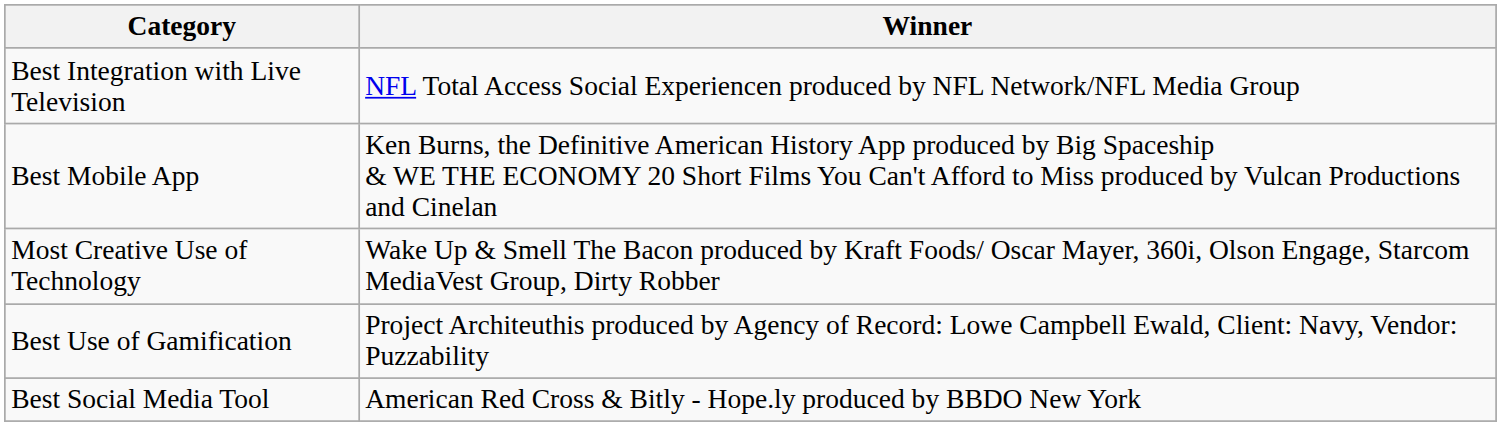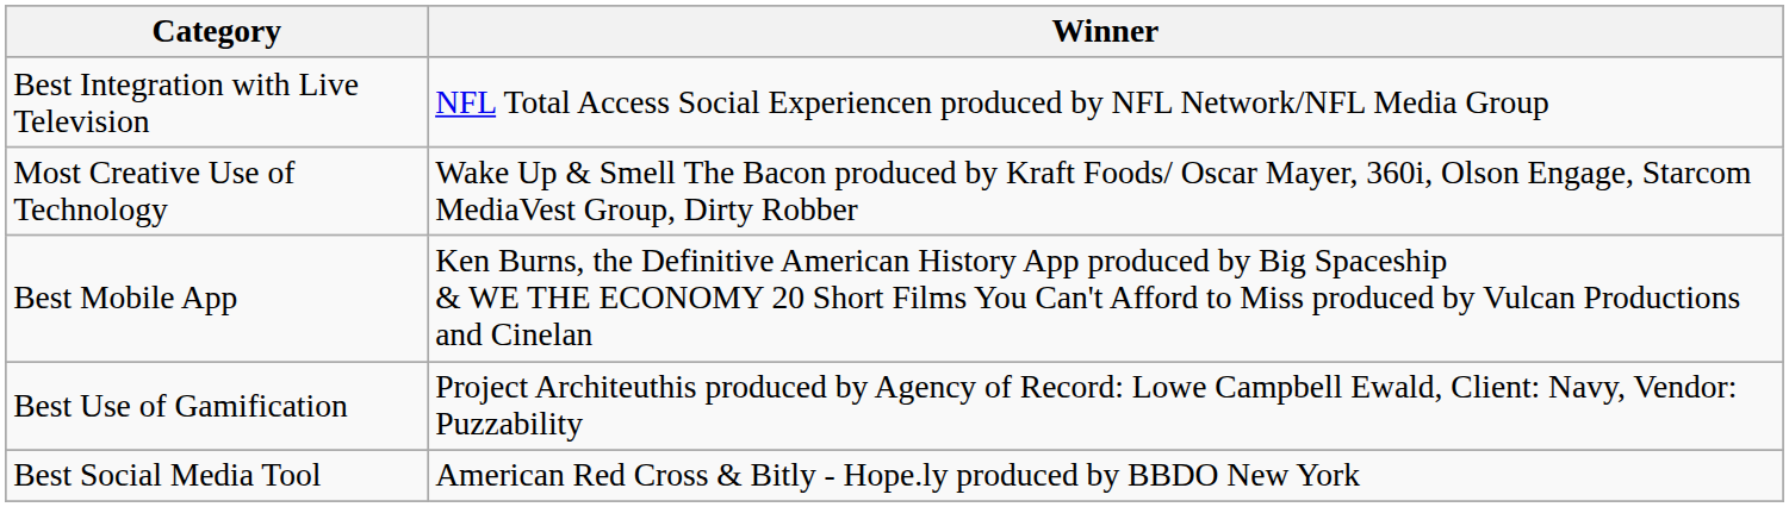 <table class="wikitable">
 <tr>
 <th>Category</th>
 <th>Winner</th>
 </tr>
 <tr>
 <td>Best Integration with Live Television</td>
 <td><a href='#'>NFL</a> Total Access Social Experiencen produced by NFL Network/NFL Media Group</td>
 </tr>
 <tr>
+<td>Most Creative Use of Technology</td>
+<td>Wake Up & Smell The Bacon produced by Kraft Foods/ Oscar Mayer, 360i, Olson Engage, Starcom MediaVest Group, Dirty Robber</td>
+</tr>
+<tr>
 <td>Best Mobile App</td>
 <td>Ken Burns, the Definitive American History App produced by Big Spaceship<br>& WE THE ECONOMY 20 Short Films You Can't Afford to Miss produced by Vulcan Productions and Cinelan</td>
-</tr>
-<tr>
-<td>Most Creative Use of Technology</td>
-<td>Wake Up & Smell The Bacon produced by Kraft Foods/ Oscar Mayer, 360i, Olson Engage, Starcom MediaVest Group, Dirty Robber</td>
 </tr>
 <tr>
 <td>Best Use of Gamification</td>
 <td>Project Architeuthis produced by Agency of Record: Lowe Campbell Ewald, Client: Navy, Vendor: Puzzability</td>
 </tr>
 <tr>
 <td>Best Social Media Tool</td>
 <td>American Red Cross & Bitly - Hope.ly produced by BBDO New York</td>
 </tr>
 </table>
